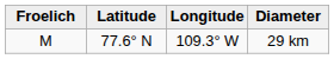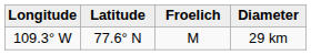 <table class="wikitable">
 <tr>
+<th width="25%" style="background:#eeeeee;">Longitude</th>
+<th width="25%" style="background:#eeeeee;">Latitude</th>
 <th width="25%" style="background:#eeeeee;">Froelich</th>
-<th width="25%" style="background:#eeeeee;">Latitude</th>
-<th width="25%" style="background:#eeeeee;">Longitude</th>
 <th width="25%" style="background:#eeeeee;">Diameter</th>
 </tr>
 <tr>
+<td align="center">109.3° W</td>
+<td align="center">77.6° N</td>
 <td align="center">M</td>
-<td align="center">77.6° N</td>
-<td align="center">109.3° W</td>
 <td align="center">29 km</td>
 </tr>
 </table>
